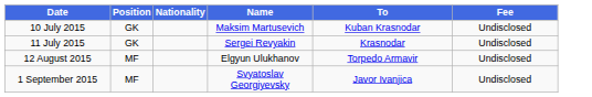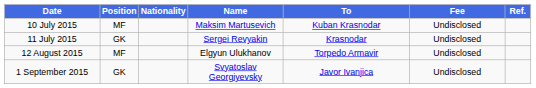 <table class="wikitable"  style="text-align:center; font-size:90%; ">
 <tr>
 <th style="background:#4169E1; color:white; width:150px;">Date</th>
 <th style="background:#4169E1; color:white; width:55px;">Position</th>
 <th style="background:#4169E1; color:white; width:55px;">Nationality</th>
 <th style="background:#4169E1; color:white; width:150px;">Name</th>
 <th style="background:#4169E1; color:white; width:200px;">To</th>
 <th style="background:#4169E1; color:white; width:150px;">Fee</th>
+<th style="background:#4169E1; color:white; width:35px;">Ref.</th>
 </tr>
 <tr>
 <td>10 July 2015</td>
-<td>GK</td>
+<td>MF</td>
 <td></td>
 <td><a href='#'>Maksim Martusevich</a></td>
 <td><a href='#'>Kuban Krasnodar</a></td>
 <td>Undisclosed</td>
+<td></td>
 </tr>
 <tr>
 <td>11 July 2015</td>
 <td>GK</td>
 <td></td>
 <td><a href='#'>Sergei Revyakin</a></td>
 <td><a href='#'>Krasnodar</a></td>
 <td>Undisclosed</td>
+<td></td>
 </tr>
 <tr>
 <td>12 August 2015</td>
 <td>MF</td>
 <td></td>
 <td>Elgyun Ulukhanov</td>
 <td><a href='#'>Torpedo Armavir</a></td>
 <td>Undisclosed</td>
+<td></td>
 </tr>
 <tr>
 <td>1 September 2015</td>
-<td>MF</td>
+<td>GK</td>
 <td></td>
 <td><a href='#'>Svyatoslav Georgiyevsky</a></td>
 <td><a href='#'>Javor Ivanjica</a></td>
 <td>Undisclosed</td>
+<td></td>
 </tr>
 </table>
